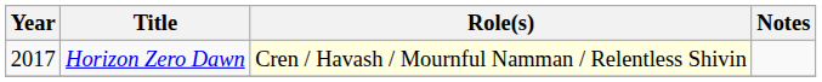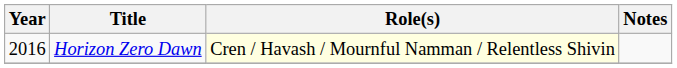 <table class="wikitable">
 <tr>
 <th>Year</th>
 <th>Title</th>
 <th>Role(s)</th>
 <th>Notes</th>
 </tr>
 <tr>
-<td>2017</td>
+<td>2016</td>
 <td><em><a href='#'>Horizon Zero Dawn</a></em></td>
 <td style="background: lightyellow;">Cren / Havash / Mournful Namman / Relentless Shivin</td>
 <td></td>
 </tr>
 <tr>
 </tr>
 </table>
